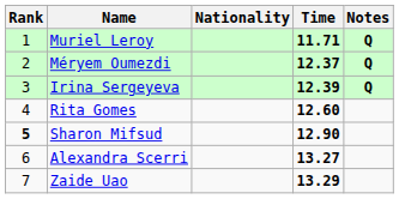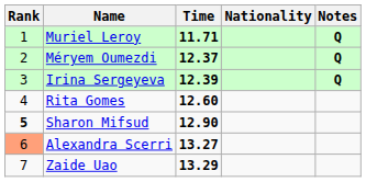 <table class="wikitable sortable" style="text-align:center">
 <tr>
 <th>Rank</th>
 <th>Name</th>
+<th>Time</th>
 <th>Nationality</th>
-<th>Time</th>
 <th>Notes</th>
 </tr>
 <tr bgcolor=ccffcc>
 <td>1</td>
 <td align=left><a href='#'>Muriel Leroy</a></td>
+<td><strong>11.71</strong></td>
 <td align=left></td>
-<td><strong>11.71</strong></td>
 <td><strong>Q</strong></td>
 </tr>
 <tr bgcolor=ccffcc>
 <td>2</td>
 <td align=left><a href='#'>Méryem Oumezdi</a></td>
+<td><strong>12.37</strong></td>
 <td align=left></td>
-<td><strong>12.37</strong></td>
 <td><strong>Q</strong></td>
 </tr>
 <tr bgcolor=ccffcc>
 <td>3</td>
 <td align=left><a href='#'>Irina Sergeyeva</a></td>
+<td><strong>12.39</strong></td>
 <td align=left></td>
-<td><strong>12.39</strong></td>
 <td><strong>Q</strong></td>
 </tr>
 <tr>
 <td>4</td>
 <td align=left><a href='#'>Rita Gomes</a></td>
+<td><strong>12.60</strong></td>
 <td align=left></td>
-<td><strong>12.60</strong></td>
 <td></td>
 </tr>
 <tr>
 <td><strong>5</strong></td>
 <td align=left><a href='#'>Sharon Mifsud</a></td>
+<td><strong>12.90</strong></td>
 <td align=left></td>
-<td><strong>12.90</strong></td>
 <td></td>
 </tr>
 <tr>
-<td>6</td>
+<td style="background: lightsalmon;">6</td>
 <td align=left><a href='#'>Alexandra Scerri</a></td>
+<td><strong>13.27</strong></td>
 <td align=left></td>
-<td><strong>13.27</strong></td>
 <td></td>
 </tr>
 <tr>
 <td>7</td>
 <td align=left><a href='#'>Zaide Uao</a></td>
+<td><strong>13.29</strong></td>
 <td align=left></td>
-<td><strong>13.29</strong></td>
 <td></td>
 </tr>
 </table>
